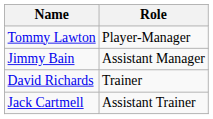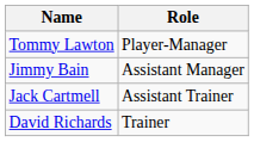 <table class="wikitable">
 <tr>
 <th>Name</th>
 <th>Role</th>
 </tr>
 <tr>
 <td> <a href='#'>Tommy Lawton</a></td>
 <td>Player-Manager</td>
 </tr>
 <tr>
 <td> <a href='#'>Jimmy Bain</a></td>
 <td>Assistant Manager</td>
 </tr>
 <tr>
+<td> <a href='#'>Jack Cartmell</a></td>
+<td>Assistant Trainer</td>
+</tr>
+<tr>
 <td> <a href='#'>David Richards</a></td>
 <td>Trainer</td>
 </tr>
-<tr>
-<td> <a href='#'>Jack Cartmell</a></td>
-<td>Assistant Trainer</td>
-</tr>
 </table>
